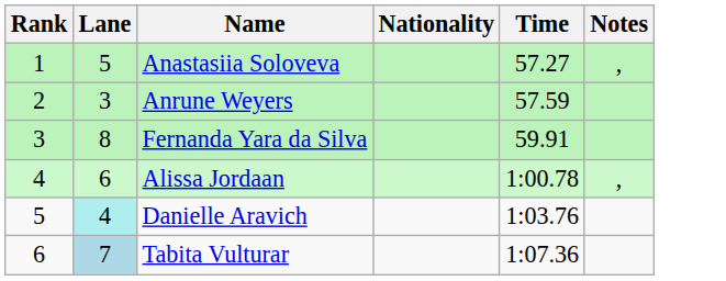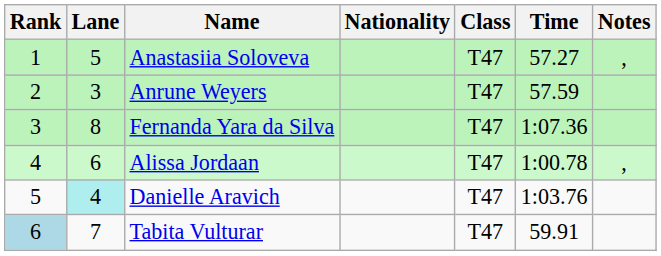 <table class="wikitable sortable" style="text-align:center">
 <tr>
 <th>Rank</th>
 <th>Lane</th>
 <th>Name</th>
 <th>Nationality</th>
+<th>Class</th>
 <th>Time</th>
 <th>Notes</th>
 </tr>
 <tr bgcolor=bbf3bb>
 <td>1</td>
 <td>5</td>
 <td align="left"><a href='#'>Anastasiia Soloveva</a></td>
 <td align="left"></td>
+<td>T47</td>
 <td>57.27</td>
 <td>, </td>
 </tr>
 <tr bgcolor=bbf3bb>
 <td>2</td>
 <td>3</td>
 <td align="left"><a href='#'>Anrune Weyers</a></td>
 <td align="left"></td>
+<td>T47</td>
 <td>57.59</td>
 <td></td>
 </tr>
 <tr bgcolor=bbf3bb>
 <td>3</td>
 <td>8</td>
 <td align="left"><a href='#'>Fernanda Yara da Silva</a></td>
 <td align="left"></td>
-<td>59.91</td>
+<td>T47</td>
+<td>1:07.36</td>
 <td></td>
 </tr>
 <tr bgcolor=ccf9cc>
 <td>4</td>
 <td>6</td>
 <td align="left"><a href='#'>Alissa Jordaan</a></td>
 <td align="left"></td>
+<td>T47</td>
 <td>1:00.78</td>
 <td>, </td>
 </tr>
 <tr>
 <td>5</td>
 <td style="background: paleturquoise;">4</td>
 <td align="left"><a href='#'>Danielle Aravich</a></td>
 <td align="left"></td>
+<td>T47</td>
 <td>1:03.76</td>
 <td></td>
 </tr>
 <tr>
-<td>6</td>
-<td style="background: lightblue;">7</td>
+<td style="background: lightblue;">6</td>
+<td>7</td>
 <td align="left"><a href='#'>Tabita Vulturar</a></td>
 <td align="left"></td>
-<td>1:07.36</td>
+<td>T47</td>
+<td>59.91</td>
 <td></td>
 </tr>
 </table>
